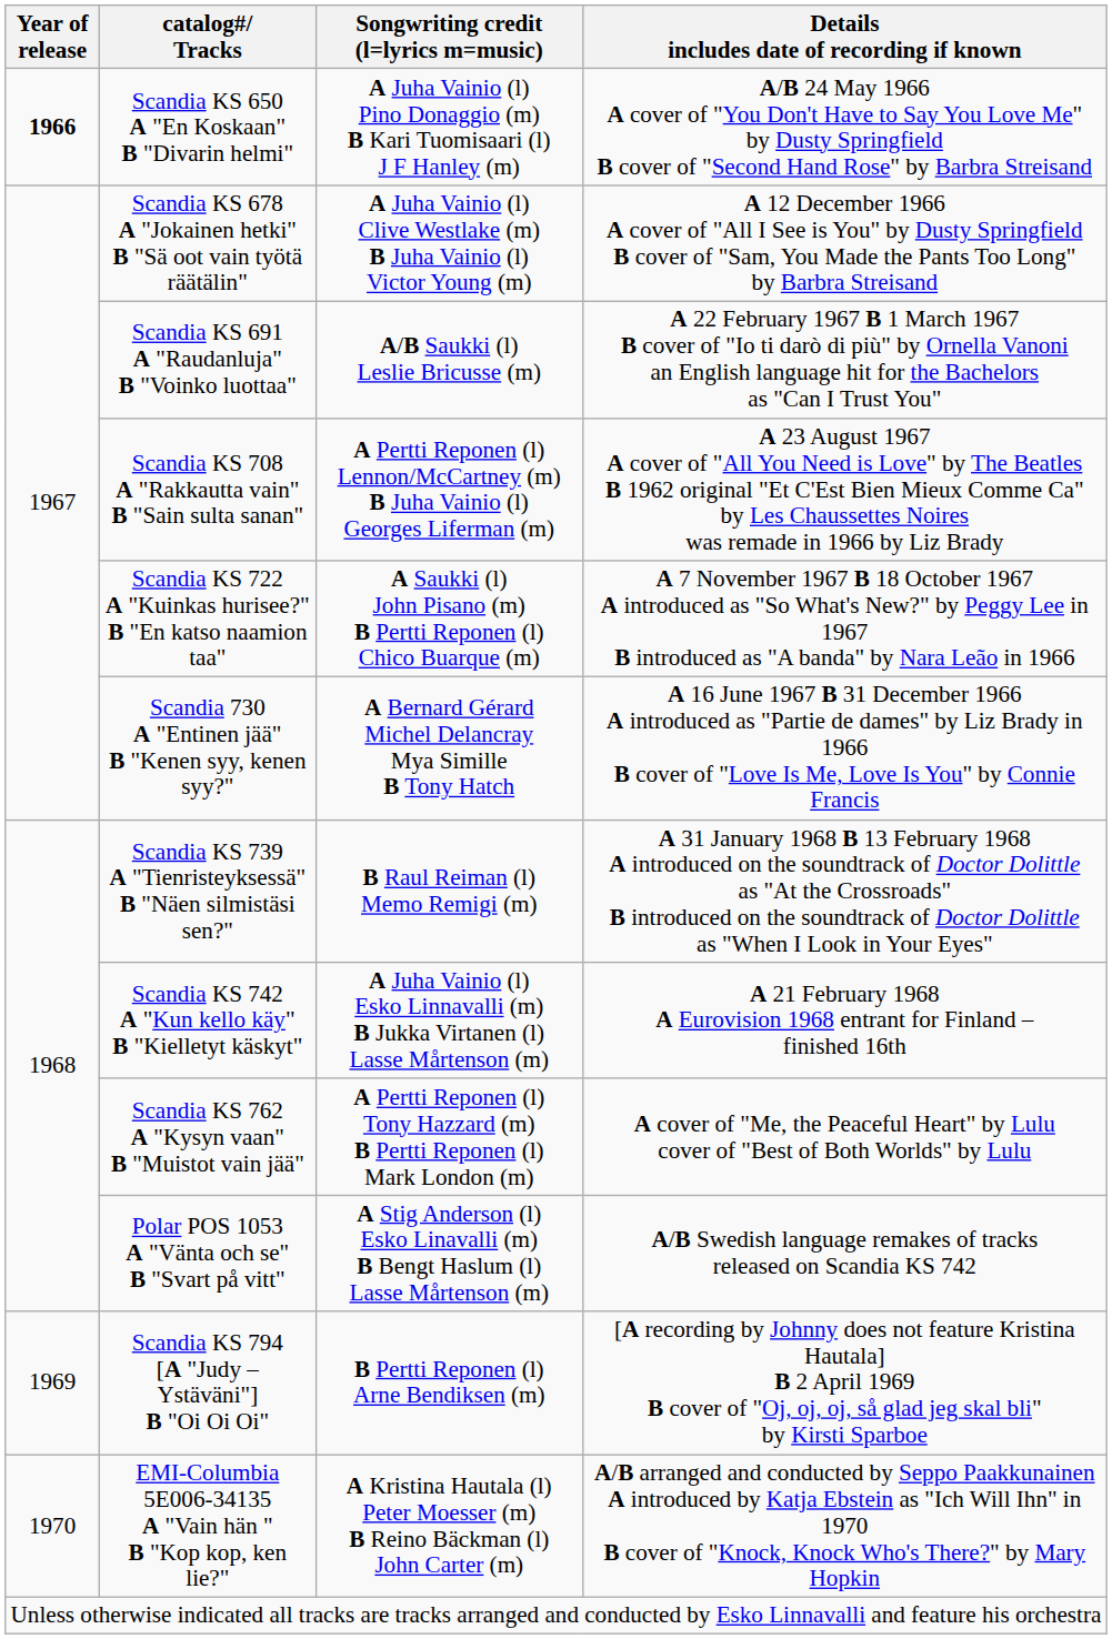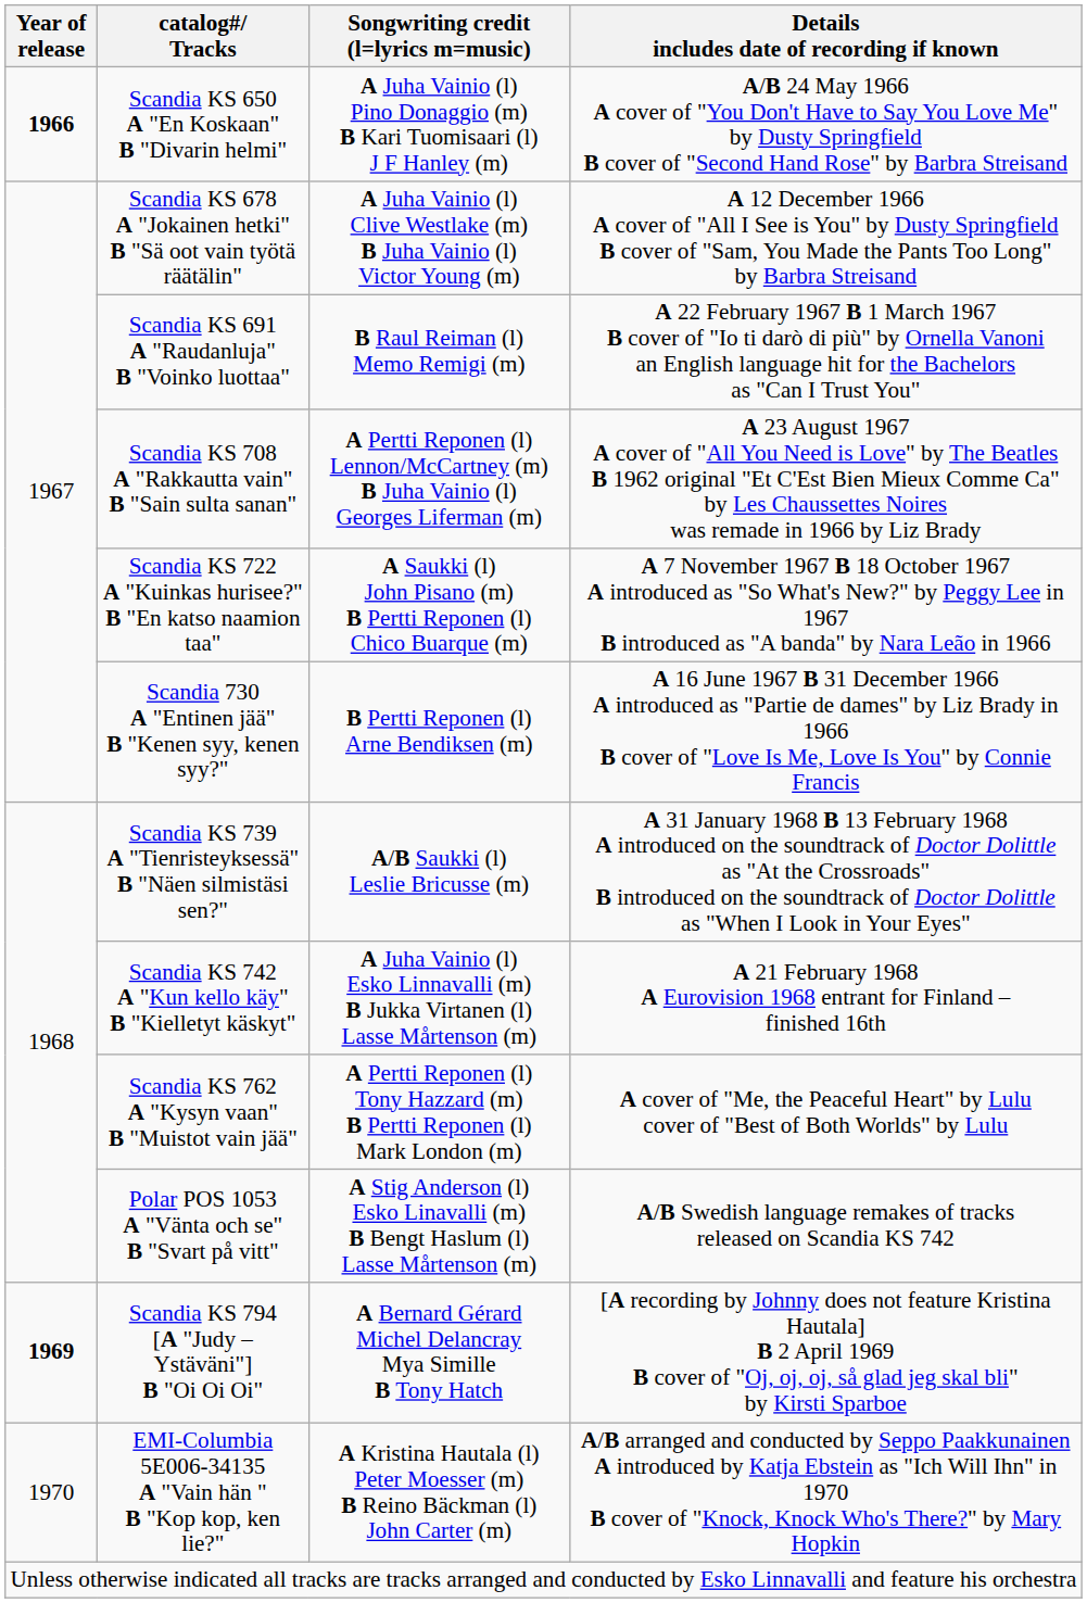 <table class="wikitable sortable" style="margin: 1em auto 1em auto">
 <tr>
 <th>Year of<br>release</th>
 <th>catalog#/<br>Tracks</th>
 <th>Songwriting credit<br>(l=lyrics m=music)</th>
 <th>Details<br>includes date of recording if known</th>
 </tr>
 <tr>
 <td style="text-align:center;"><strong>1966</strong></td>
 <td style="text-align:center; width:140px;"><a href='#'>Scandia</a> KS 650<br><strong>A</strong> "En Koskaan"<br><strong>B</strong> "Divarin helmi"</td>
 <td style="text-align:center;"><strong>A</strong> <a href='#'>Juha Vainio</a> (l)<br><a href='#'>Pino Donaggio</a> (m)<br><strong>B</strong> Kari Tuomisaari (l)<br><a href='#'>J F Hanley</a> (m)</td>
 <td style="text-align:center; width:350px;"><strong>A</strong>/<strong>B</strong> 24 May 1966<br><strong>A</strong> cover of "<a href='#'>You Don't Have to Say You Love Me</a>"<br> by <a href='#'>Dusty Springfield</a><br><strong>B</strong> cover of "<a href='#'>Second Hand Rose</a>" by <a href='#'>Barbra Streisand</a></td>
 </tr>
 <tr>
 <td style="text-align:center;" rowspan="5">1967</td>
 <td style="text-align:center; width:140px;"><a href='#'>Scandia</a> KS 678<br><strong>A</strong> "Jokainen hetki"<br><strong>B</strong> "Sä oot vain työtä räätälin"</td>
 <td style="text-align:center;"><strong>A</strong> <a href='#'>Juha Vainio</a> (l)<br><a href='#'>Clive Westlake</a> (m)<br><strong>B</strong> <a href='#'>Juha Vainio</a> (l)<br> <a href='#'>Victor Young</a> (m)</td>
 <td style="text-align:center; width:350px;"><strong>A</strong> 12 December 1966<br><strong>A</strong> cover of "All I See is You" by <a href='#'>Dusty Springfield</a><br><strong>B</strong> cover of "Sam, You Made the Pants Too Long"<br> by <a href='#'>Barbra Streisand</a></td>
 </tr>
 <tr>
 <td style="text-align:center; width:140px;"><a href='#'>Scandia</a> KS 691<br> <strong>A</strong> "Raudanluja"<br><strong>B</strong> "Voinko luottaa"</td>
-<td style="text-align:center;"><strong>A</strong>/<strong>B</strong> <a href='#'>Saukki</a> (l)<br><a href='#'>Leslie Bricusse</a> (m)</td>
+<td style="text-align:center;"><strong>B</strong> <a href='#'>Raul Reiman</a> (l)<br><a href='#'>Memo Remigi</a> (m)</td>
 <td style="text-align:center; width:350px;"><strong>A</strong> 22 February 1967 <strong>B</strong> 1 March 1967<br><strong>B</strong> cover of "Io ti darò di più" by <a href='#'>Ornella Vanoni</a><br>an English language hit for <a href='#'>the Bachelors</a><br>as "Can I Trust You"</td>
 </tr>
 <tr>
 <td style="text-align:center; width:140px;"><a href='#'>Scandia</a> KS 708<br><strong>A</strong> "Rakkautta vain"<br><strong>B</strong> "Sain sulta sanan"</td>
 <td style="text-align:center;"><strong>A</strong> <a href='#'>Pertti Reponen</a> (l)<br><a href='#'>Lennon/McCartney</a> (m)<br><strong>B</strong> <a href='#'>Juha Vainio</a> (l)<br><a href='#'>Georges Liferman</a> (m)</td>
 <td style="text-align:center; width:350px;"><strong>A</strong> 23 August 1967<br><strong>A</strong> cover of "<a href='#'>All You Need is Love</a>" by <a href='#'>The Beatles</a><br><strong>B</strong> 1962 original "Et C'Est Bien Mieux Comme Ca"<br>by <a href='#'>Les Chaussettes Noires</a><br>was remade in 1966 by Liz Brady</td>
 </tr>
 <tr>
 <td style="text-align:center; width:140px;"><a href='#'>Scandia</a> KS 722<br> <strong>A</strong> "Kuinkas hurisee?"<br><strong>B</strong> "En katso naamion taa"</td>
 <td style="text-align:center;"><strong>A</strong> <a href='#'>Saukki</a> (l)<br><a href='#'>John Pisano</a> (m)<br><strong>B</strong> <a href='#'>Pertti Reponen</a> (l)<br><a href='#'>Chico Buarque</a> (m)</td>
 <td style="text-align:center; width:350px;"><strong>A</strong> 7 November 1967 <strong>B</strong> 18 October 1967<br><strong>A</strong> introduced as "So What's New?" by <a href='#'>Peggy Lee</a> in 1967<br><strong>B</strong> introduced as "A banda" by <a href='#'>Nara Leão</a> in 1966</td>
 </tr>
 <tr>
 <td style="text-align:center; width:140px;"><a href='#'>Scandia</a> 730<br> <strong>A</strong> "Entinen jää"<br><strong>B</strong> "Kenen syy, kenen syy?"</td>
-<td style="text-align:center;"><strong>A</strong> <a href='#'>Bernard Gérard</a><br><a href='#'>Michel Delancray</a><br>Mya Simille<br><strong>B</strong> <a href='#'>Tony Hatch</a></td>
+<td style="text-align:center;"><strong>B</strong> <a href='#'>Pertti Reponen</a> (l)<br><a href='#'>Arne Bendiksen</a> (m)</td>
 <td style="text-align:center; width:350px;"><strong>A</strong> 16 June 1967 <strong>B</strong> 31 December 1966<br><strong>A</strong> introduced as "Partie de dames" by Liz Brady in 1966<br><strong>B</strong> cover of "<a href='#'>Love Is Me, Love Is You</a>" by <a href='#'>Connie Francis</a></td>
 </tr>
 <tr>
 <td style="text-align:center;" rowspan="4">1968</td>
 <td style="text-align:center; width:140px;"><a href='#'>Scandia</a> KS 739<br> <strong>A</strong> "Tienristeyksessä"<br><strong>B</strong> "Näen silmistäsi sen?"</td>
-<td style="text-align:center;"><strong>B</strong> <a href='#'>Raul Reiman</a> (l)<br><a href='#'>Memo Remigi</a> (m)</td>
+<td style="text-align:center;"><strong>A</strong>/<strong>B</strong> <a href='#'>Saukki</a> (l)<br><a href='#'>Leslie Bricusse</a> (m)</td>
 <td style="text-align:center; width:350px;"><strong>A</strong> 31 January 1968 <strong>B</strong> 13 February 1968<br><strong>A</strong> introduced on the soundtrack of <em><a href='#'>Doctor Dolittle</a></em><br>as "At the Crossroads"<br><strong>B</strong> introduced on the soundtrack of <em><a href='#'>Doctor Dolittle</a></em><br>as "When I Look in Your Eyes"</td>
 </tr>
 <tr>
 <td style="text-align:center; width:140px;"><a href='#'>Scandia</a> KS 742<br> <strong>A</strong> "<a href='#'>Kun kello käy</a>"<br><strong>B</strong> "Kielletyt käskyt"</td>
 <td style="text-align:center;"><strong>A</strong> <a href='#'>Juha Vainio</a> (l)<br><a href='#'>Esko Linnavalli</a> (m)<br><strong>B</strong> Jukka Virtanen (l)<br><a href='#'>Lasse Mårtenson</a> (m)</td>
 <td style="text-align:center; width:350px;"><strong>A</strong> 21 February 1968<br><strong>A</strong> <a href='#'>Eurovision 1968</a> entrant for Finland – <br> finished 16th</td>
 </tr>
 <tr>
 <td style="text-align:center; width:140px;"><a href='#'>Scandia</a> KS 762<br> <strong>A</strong> "Kysyn vaan"<br><strong>B</strong> "Muistot vain jää"</td>
 <td style="text-align:center;"><strong>A</strong> <a href='#'>Pertti Reponen</a> (l)<br><a href='#'>Tony Hazzard</a> (m) <br><strong>B</strong> <a href='#'>Pertti Reponen</a> (l) <br>Mark London (m)</td>
 <td style="text-align:center; width:350px;"><strong>A</strong> cover of "Me, the Peaceful Heart" by <a href='#'>Lulu</a><br>cover of "Best of Both Worlds" by <a href='#'>Lulu</a></td>
 </tr>
 <tr>
 <td style="text-align:center; width:140px;"><a href='#'>Polar</a> POS 1053<br> <strong>A</strong> "Vänta och se"<br><strong>B</strong> "Svart på vitt"</td>
 <td style="text-align:center;"><strong>A</strong> <a href='#'>Stig Anderson</a> (l)<br><a href='#'>Esko Linavalli</a> (m) <br><strong>B</strong> Bengt Haslum (l)<br><a href='#'>Lasse Mårtenson</a> (m)</td>
 <td style="text-align:center; width:350px;"><strong>A</strong>/<strong>B</strong> Swedish language remakes of tracks<br>released on Scandia KS 742</td>
 </tr>
 <tr>
-<td style="text-align:center;">1969</td>
+<td style="text-align:center;"><strong>1969</strong></td>
 <td style="text-align:center; width:140px;"><a href='#'>Scandia</a> KS 794<br> [<strong>A</strong> "Judy – Ystäväni"]<br><strong>B</strong> "Oi Oi Oi"</td>
-<td style="text-align:center;"><strong>B</strong> <a href='#'>Pertti Reponen</a> (l)<br><a href='#'>Arne Bendiksen</a> (m)</td>
+<td style="text-align:center;"><strong>A</strong> <a href='#'>Bernard Gérard</a><br><a href='#'>Michel Delancray</a><br>Mya Simille<br><strong>B</strong> <a href='#'>Tony Hatch</a></td>
 <td style="text-align:center; width:350px;">[<strong>A</strong> recording by <a href='#'>Johnny</a> does not feature Kristina Hautala]<br><strong>B</strong> 2 April 1969<br><strong>B</strong> cover of "<a href='#'>Oj, oj, oj, så glad jeg skal bli</a>"<br>by <a href='#'>Kirsti Sparboe</a></td>
 </tr>
 <tr>
 <td style="text-align:center;">1970</td>
 <td style="text-align:center; width:140px;"><a href='#'>EMI-Columbia</a> 5E006-34135<br> <strong>A</strong> "Vain hän "<br><strong>B</strong> "Kop kop, ken lie?"</td>
 <td style="text-align:center;"><strong>A</strong> Kristina Hautala (l)<br><a href='#'>Peter Moesser</a> (m)<br><strong>B</strong> Reino Bäckman (l)<br><a href='#'>John Carter</a> (m)</td>
 <td style="text-align:center; width:350px;"><strong>A</strong>/<strong>B</strong> arranged and conducted by <a href='#'>Seppo Paakkunainen</a><br><strong>A</strong> introduced by <a href='#'>Katja Ebstein</a> as "Ich Will Ihn" in 1970<br><strong>B</strong> cover of "<a href='#'>Knock, Knock Who's There?</a>" by <a href='#'>Mary Hopkin</a></td>
 </tr>
 <tr>
 <td colspan="4" style="text-align:center;">Unless otherwise indicated all tracks are tracks arranged and conducted by <a href='#'>Esko Linnavalli</a> and feature his orchestra</td>
 </tr>
 </table>
